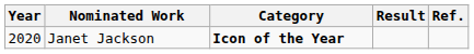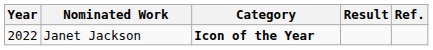 <table class="wikitable" width="50%">
 <tr>
 <th width="5%">Year</th>
 <th width="40%">Nominated Work</th>
 <th width="40%">Category</th>
 <th width="10%">Result</th>
 <th width="5%">Ref.</th>
 </tr>
 <tr>
-<td>2020</td>
+<td>2022</td>
 <td>Janet Jackson</td>
 <td><strong>Icon of the Year</strong></td>
 <td></td>
 <td></td>
 </tr>
 </table>
